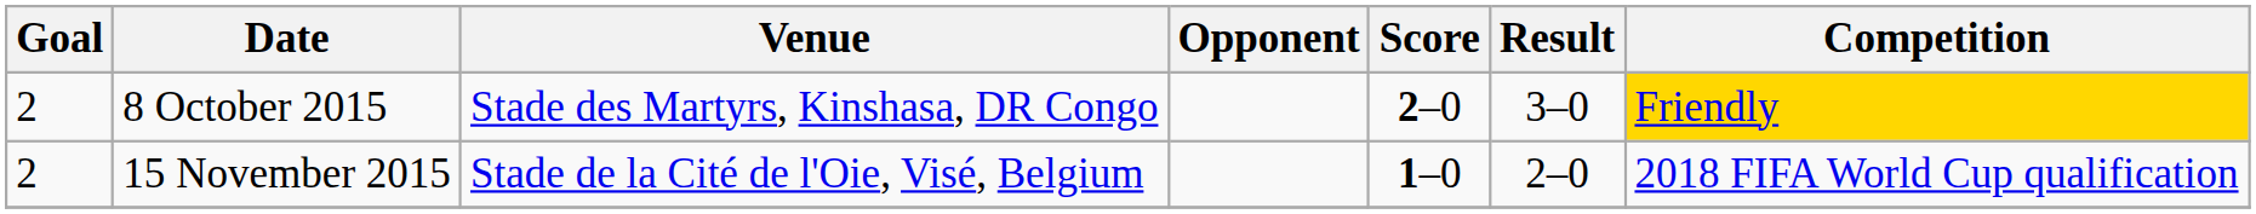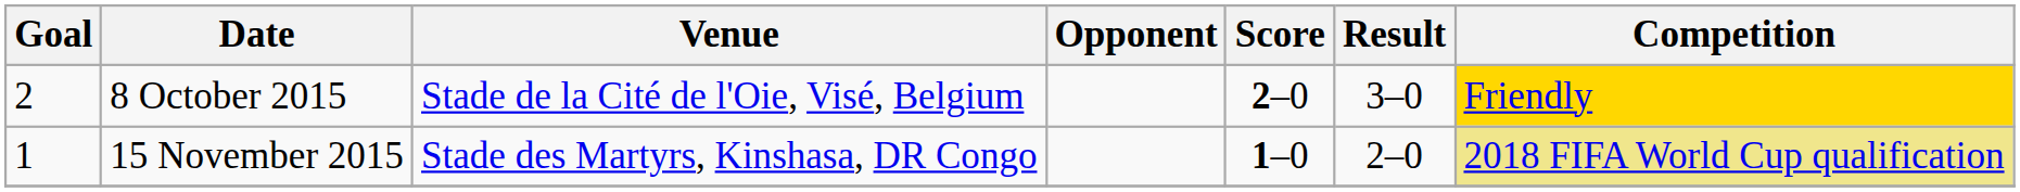 <table class="wikitable plainrowheaders sortable">
 <tr>
 <th>Goal</th>
 <th>Date</th>
 <th>Venue</th>
 <th>Opponent</th>
 <th>Score</th>
 <th>Result</th>
 <th>Competition</th>
 </tr>
 <tr>
 <td>2</td>
 <td>8 October 2015</td>
-<td><a href='#'>Stade des Martyrs</a>, <a href='#'>Kinshasa</a>, <a href='#'>DR Congo</a></td>
+<td><a href='#'>Stade de la Cité de l'Oie</a>, <a href='#'>Visé</a>, <a href='#'>Belgium</a></td>
 <td></td>
 <td align=center><strong>2</strong>–0</td>
 <td align=center>3–0</td>
 <td style="background: gold;"><a href='#'>Friendly</a></td>
 </tr>
 <tr>
-<td>2</td>
+<td>1</td>
 <td>15 November 2015</td>
-<td><a href='#'>Stade de la Cité de l'Oie</a>, <a href='#'>Visé</a>, <a href='#'>Belgium</a></td>
+<td><a href='#'>Stade des Martyrs</a>, <a href='#'>Kinshasa</a>, <a href='#'>DR Congo</a></td>
 <td></td>
 <td align=center><strong>1</strong>–0</td>
 <td align=center>2–0</td>
-<td><a href='#'>2018 FIFA World Cup qualification</a></td>
+<td style="background: khaki;"><a href='#'>2018 FIFA World Cup qualification</a></td>
 </tr>
 <tr>
 </tr>
 </table>
